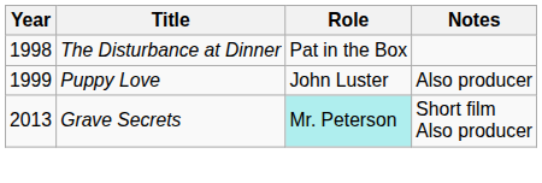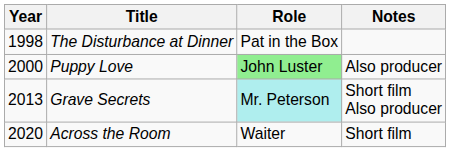 <table class="wikitable sortable">
 <tr>
 <th>Year</th>
 <th>Title</th>
 <th>Role</th>
 <th class="unsortable">Notes</th>
 </tr>
 <tr>
 <td>1998</td>
 <td><em>The Disturbance at Dinner</em></td>
 <td>Pat in the Box</td>
 <td></td>
 </tr>
 <tr>
-<td>1999</td>
+<td>2000</td>
 <td><em>Puppy Love</em></td>
-<td>John Luster</td>
+<td style="background: lightgreen;">John Luster</td>
 <td>Also producer</td>
 </tr>
 <tr>
 <td>2013</td>
 <td><em>Grave Secrets</em></td>
 <td style="background: paleturquoise;">Mr. Peterson</td>
 <td>Short film<br>Also producer</td>
 </tr>
+<tr>
+<td>2020</td>
+<td><em>Across the Room</em></td>
+<td>Waiter</td>
+<td>Short film</td>
+</tr>
 </table>
